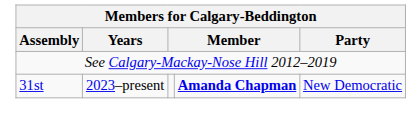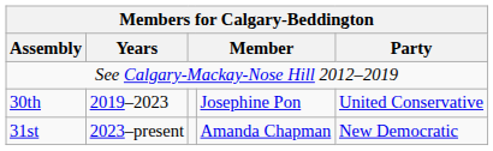 <table class="wikitable" align=right>
 <tr>
 <th colspan=5>Members for Calgary-Beddington</th>
 </tr>
 <tr>
 <th>Assembly</th>
 <th>Years</th>
 <th colspan="2">Member</th>
 <th>Party</th>
 </tr>
 <tr>
 <td align="center" colspan=5><em>See <a href='#'>Calgary-Mackay-Nose Hill</a> 2012–2019</em></td>
 </tr>
 <tr>
+<td><a href='#'>30th</a></td>
+<td><a href='#'>2019</a>–2023</td>
+<td></td>
+<td><a href='#'>Josephine Pon</a></td>
+<td><a href='#'>United Conservative</a></td>
+</tr>
+<tr>
 <td><a href='#'>31st</a></td>
 <td><a href='#'>2023</a>–present</td>
 <td></td>
-<td><strong><a href='#'>Amanda Chapman</a></strong></td>
+<td><a href='#'>Amanda Chapman</a></td>
 <td><a href='#'>New Democratic</a></td>
 </tr>
 </table>
